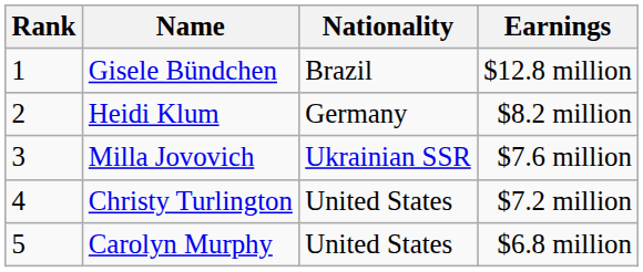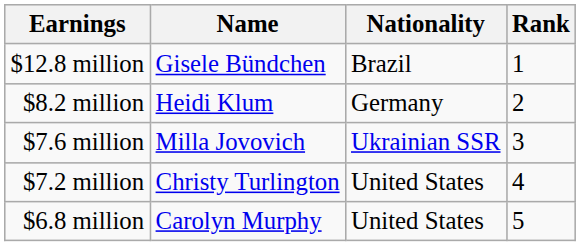 <table class="wikitable sortable" border="0">
 <tr>
-<th scope="col">Rank</th>
+<th scope="col">Earnings</th>
 <th scope="col">Name</th>
 <th scope="col">Nationality</th>
-<th scope="col">Earnings</th>
+<th scope="col">Rank</th>
 </tr>
 <tr>
-<td>1</td>
+<td align="right">$12.8 million</td>
 <td><a href='#'>Gisele Bündchen</a></td>
 <td>Brazil</td>
-<td align="right">$12.8 million</td>
+<td>1</td>
 </tr>
 <tr>
-<td>2</td>
+<td align="right">$8.2 million</td>
 <td><a href='#'>Heidi Klum</a></td>
 <td>Germany</td>
-<td align="right">$8.2 million</td>
+<td>2</td>
 </tr>
 <tr>
-<td>3</td>
+<td align="right">$7.6 million</td>
 <td><a href='#'>Milla Jovovich</a></td>
 <td><a href='#'>Ukrainian SSR</a></td>
-<td align="right">$7.6 million</td>
+<td>3</td>
 </tr>
 <tr>
-<td>4</td>
+<td align="right">$7.2 million</td>
 <td><a href='#'>Christy Turlington</a></td>
 <td>United States</td>
-<td align="right">$7.2 million</td>
+<td>4</td>
 </tr>
 <tr>
-<td>5</td>
+<td align="right">$6.8 million</td>
 <td><a href='#'>Carolyn Murphy</a></td>
 <td>United States</td>
-<td align="right">$6.8 million</td>
+<td>5</td>
 </tr>
 </table>
